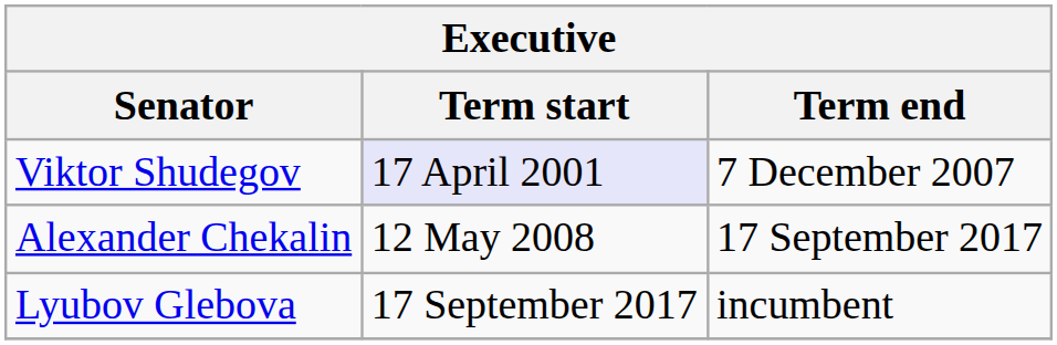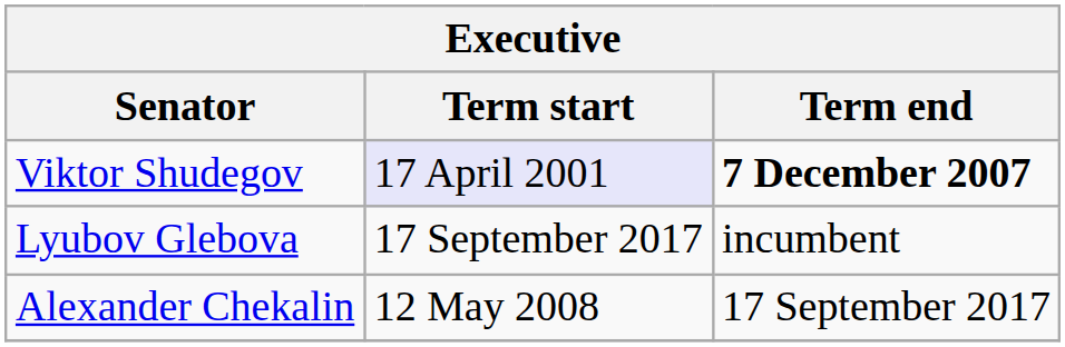 <table class="wikitable sortable">
 <tr>
 <th colspan=3>Executive</th>
 </tr>
 <tr>
 <th>Senator</th>
 <th>Term start</th>
 <th>Term end</th>
 </tr>
 <tr>
 <td><a href='#'>Viktor Shudegov</a></td>
 <td style="background: lavender;">17 April 2001</td>
-<td>7 December 2007</td>
+<td><strong>7 December 2007</strong></td>
+</tr>
+<tr>
+<td><a href='#'>Lyubov Glebova</a></td>
+<td>17 September 2017</td>
+<td>incumbent</td>
 </tr>
 <tr>
 <td><a href='#'>Alexander Chekalin</a></td>
 <td>12 May 2008</td>
 <td>17 September 2017</td>
 </tr>
 <tr>
-<td><a href='#'>Lyubov Glebova</a></td>
-<td>17 September 2017</td>
-<td>incumbent</td>
-</tr>
-<tr>
 </tr>
 </table>
